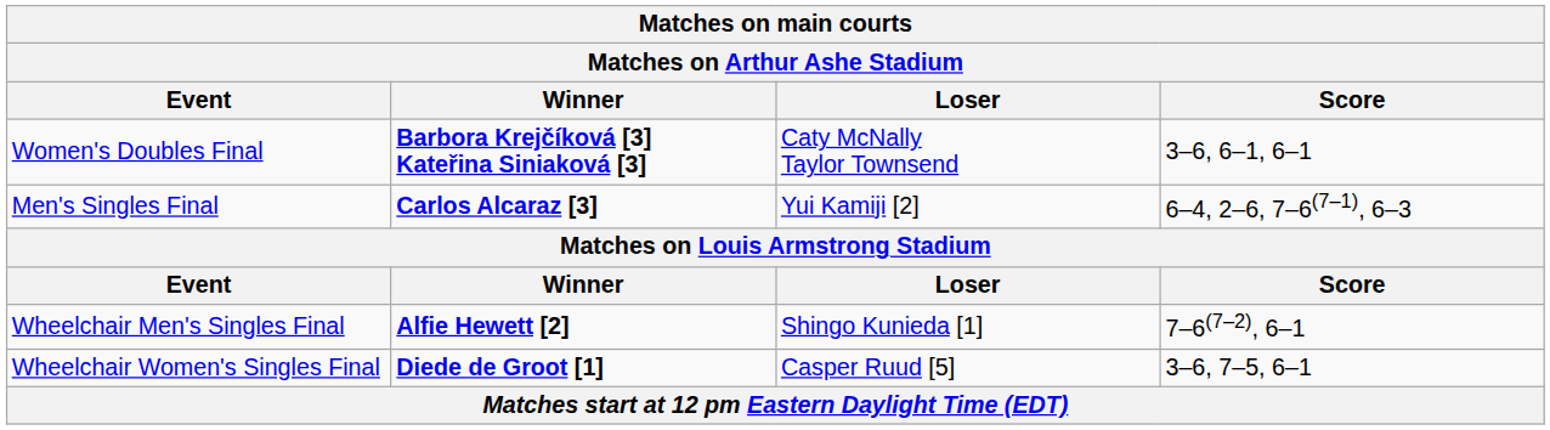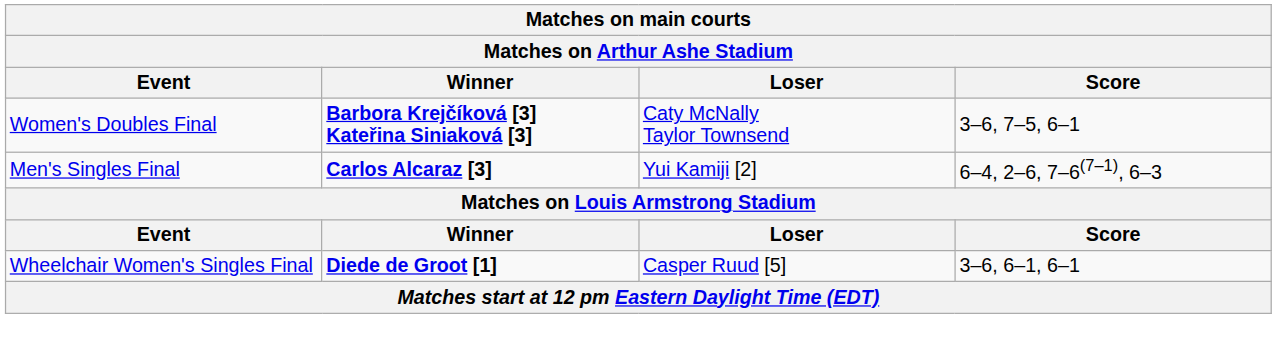 <table class="wikitable" style="margin:auto;">
 <tr>
 <th colspan="4" style="white-space:nowrap;">Matches on main courts</th>
 </tr>
 <tr>
 <th colspan="4"><strong>Matches on <a href='#'>Arthur Ashe Stadium</a></strong></th>
 </tr>
 <tr>
 <th width="250">Event</th>
 <th width="250">Winner</th>
 <th width="250">Loser</th>
 <th width="250">Score</th>
 </tr>
 <tr>
 <td><a href='#'>Women's Doubles Final</a></td>
 <td><strong> <a href='#'>Barbora Krejčíková</a> [3] <br>  <a href='#'>Kateřina Siniaková</a> [3]</strong></td>
 <td> <a href='#'>Caty McNally</a> <br>  <a href='#'>Taylor Townsend</a></td>
-<td>3–6, 6–1, 6–1</td>
+<td>3–6, 7–5, 6–1</td>
 </tr>
 <tr>
 <td><a href='#'>Men's Singles Final</a></td>
 <td><strong> <a href='#'>Carlos Alcaraz</a> [3]</strong></td>
 <td> <a href='#'>Yui Kamiji</a> [2]</td>
 <td>6–4, 2–6, 7–6<sup>(7–1)</sup>, 6–3</td>
 </tr>
 <tr>
 <th colspan="4"><strong>Matches on <a href='#'>Louis Armstrong Stadium</a></strong></th>
 </tr>
 <tr>
 <th width="250">Event</th>
 <th width="250">Winner</th>
 <th width="250">Loser</th>
 <th width="250">Score</th>
 </tr>
 <tr>
-<td><a href='#'>Wheelchair Men's Singles Final</a></td>
-<td><strong> <a href='#'>Alfie Hewett</a> [2]</strong></td>
-<td> <a href='#'>Shingo Kunieda</a> [1]</td>
-<td>7–6<sup>(7–2)</sup>, 6–1</td>
-</tr>
-<tr>
 <td><a href='#'>Wheelchair Women's Singles Final</a></td>
 <td><strong> <a href='#'>Diede de Groot</a> [1]</strong></td>
 <td> <a href='#'>Casper Ruud</a> [5]</td>
-<td>3–6, 7–5, 6–1</td>
+<td>3–6, 6–1, 6–1</td>
 </tr>
 <tr>
 <th colspan="4"><em>Matches start at 12 pm <a href='#'>Eastern Daylight Time (EDT)</a></em></th>
 </tr>
 </table>
